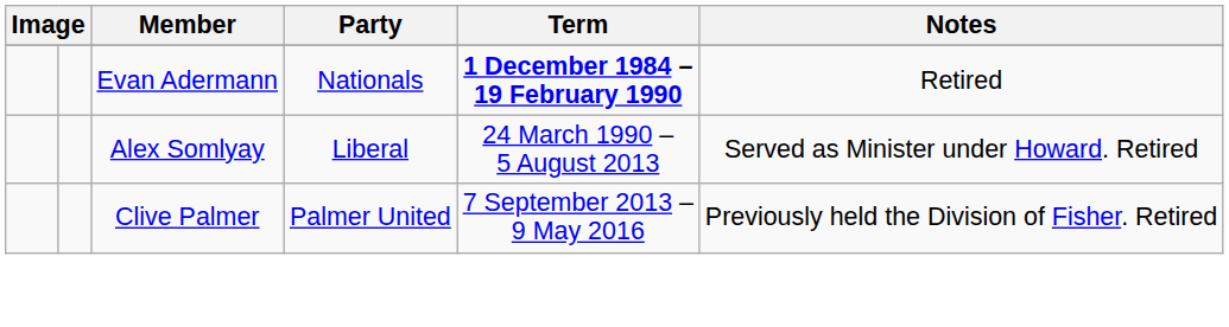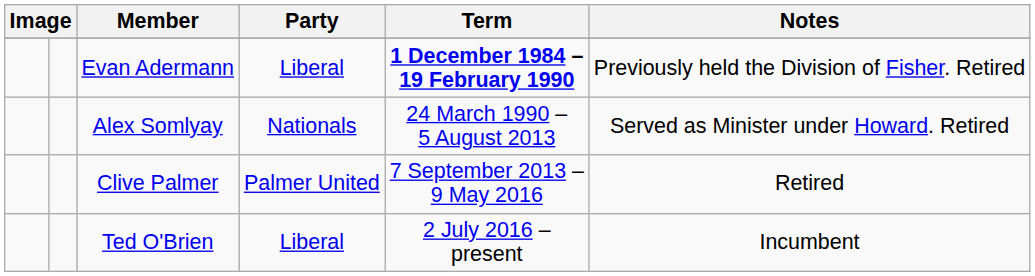 <table class=wikitable style="text-align:center">
 <tr>
 <th colspan=2>Image</th>
 <th>Member</th>
 <th>Party</th>
 <th>Term</th>
 <th>Notes</th>
 </tr>
 <tr>
 </tr>
 <tr>
 <td> </td>
 <td></td>
 <td><a href='#'>Evan Adermann</a><br></td>
-<td><a href='#'>Nationals</a></td>
+<td><a href='#'>Liberal</a></td>
 <td nowrap><strong><a href='#'>1 December 1984</a> –<br><a href='#'>19 February 1990</a></strong></td>
-<td>Retired</td>
+<td>Previously held the Division of <a href='#'>Fisher</a>. Retired</td>
 </tr>
 <tr>
 <td> </td>
 <td></td>
 <td><a href='#'>Alex Somlyay</a><br></td>
-<td><a href='#'>Liberal</a></td>
+<td><a href='#'>Nationals</a></td>
 <td nowrap><a href='#'>24 March 1990</a> –<br><a href='#'>5 August 2013</a></td>
 <td>Served as Minister under <a href='#'>Howard</a>. Retired</td>
 </tr>
 <tr>
 <td> </td>
 <td></td>
 <td><a href='#'>Clive Palmer</a><br></td>
 <td><a href='#'>Palmer United</a></td>
 <td nowrap><a href='#'>7 September 2013</a> –<br><a href='#'>9 May 2016</a></td>
-<td>Previously held the Division of <a href='#'>Fisher</a>. Retired</td>
+<td>Retired</td>
+</tr>
+<tr>
+<td> </td>
+<td></td>
+<td><a href='#'>Ted O'Brien</a><br></td>
+<td><a href='#'>Liberal</a></td>
+<td nowrap><a href='#'>2 July 2016</a> –<br>present</td>
+<td>Incumbent</td>
 </tr>
 </table>
